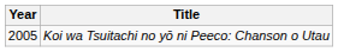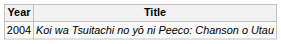 <table class="wikitable">
 <tr>
 <th>Year</th>
 <th>Title</th>
 </tr>
 <tr>
-<td>2005</td>
+<td>2004</td>
 <td><em>Koi wa Tsuitachi no yō ni Peeco: Chanson o Utau</em></td>
 </tr>
 </table>
